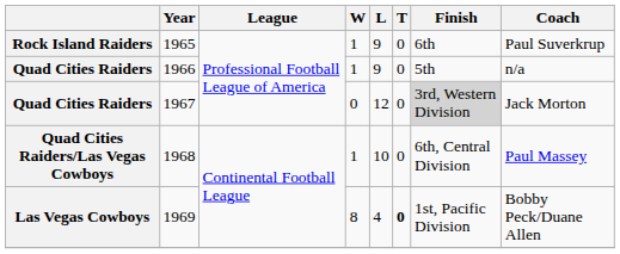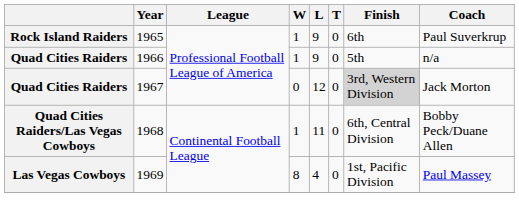 <table class="wikitable">
 <tr>
 <th></th>
 <th>Year</th>
 <th>League</th>
 <th>W</th>
 <th>L</th>
 <th>T</th>
 <th>Finish</th>
 <th>Coach</th>
 </tr>
 <tr>
 <th>Rock Island Raiders</th>
 <td>1965</td>
 <td rowspan=3><a href='#'>Professional Football League of America</a></td>
 <td>1</td>
 <td>9</td>
 <td>0</td>
 <td>6th</td>
 <td>Paul Suverkrup</td>
 </tr>
 <tr>
 <th>Quad Cities Raiders</th>
 <td>1966</td>
 <td>1</td>
 <td>9</td>
 <td>0</td>
 <td>5th</td>
 <td>n/a</td>
 </tr>
 <tr>
 <th>Quad Cities Raiders</th>
 <td>1967</td>
 <td>0</td>
 <td>12</td>
 <td>0</td>
 <td style="background: lightgrey;">3rd, Western Division</td>
 <td>Jack Morton</td>
 </tr>
 <tr>
 <th>Quad Cities Raiders/Las Vegas Cowboys</th>
 <td>1968</td>
 <td rowspan=2><a href='#'>Continental Football League</a></td>
 <td>1</td>
-<td>10</td>
+<td>11</td>
 <td>0</td>
 <td>6th, Central Division</td>
-<td><a href='#'>Paul Massey</a></td>
+<td>Bobby Peck/Duane Allen</td>
 </tr>
 <tr>
 <th>Las Vegas Cowboys</th>
 <td>1969</td>
 <td>8</td>
 <td>4</td>
-<td><strong>0</strong></td>
+<td>0</td>
 <td>1st, Pacific Division</td>
-<td>Bobby Peck/Duane Allen</td>
+<td><a href='#'>Paul Massey</a></td>
 </tr>
 <tr>
 </tr>
 </table>
